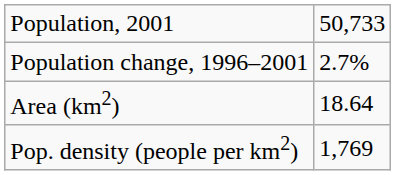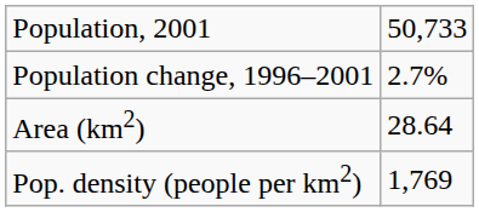 <table class="wikitable">
 <tr>
 <td>Population, 2001</td>
 <td>50,733</td>
 </tr>
 <tr>
 <td>Population change, 1996–2001</td>
 <td>2.7%</td>
 </tr>
 <tr>
 <td>Area (km<sup>2</sup>)</td>
-<td>18.64</td>
+<td>28.64</td>
 </tr>
 <tr>
 <td>Pop. density (people per km<sup>2</sup>)</td>
 <td>1,769</td>
 </tr>
 </table>
